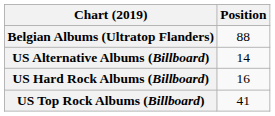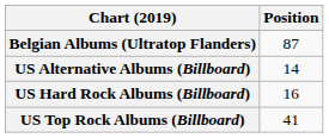 <table class="wikitable plainrowheaders sortable" style="text-align:center">
 <tr>
 <th scope="col">Chart (2019)</th>
 <th scope="col">Position</th>
 </tr>
 <tr>
 <th scope="row">Belgian Albums (Ultratop Flanders)</th>
-<td>88</td>
+<td>87</td>
 </tr>
 <tr>
 <th scope="row">US Alternative Albums (<em>Billboard</em>)</th>
 <td>14</td>
 </tr>
 <tr>
 <th scope="row">US Hard Rock Albums (<em>Billboard</em>)</th>
 <td>16</td>
 </tr>
 <tr>
 <th scope="row">US Top Rock Albums (<em>Billboard</em>)</th>
 <td>41</td>
 </tr>
 </table>
